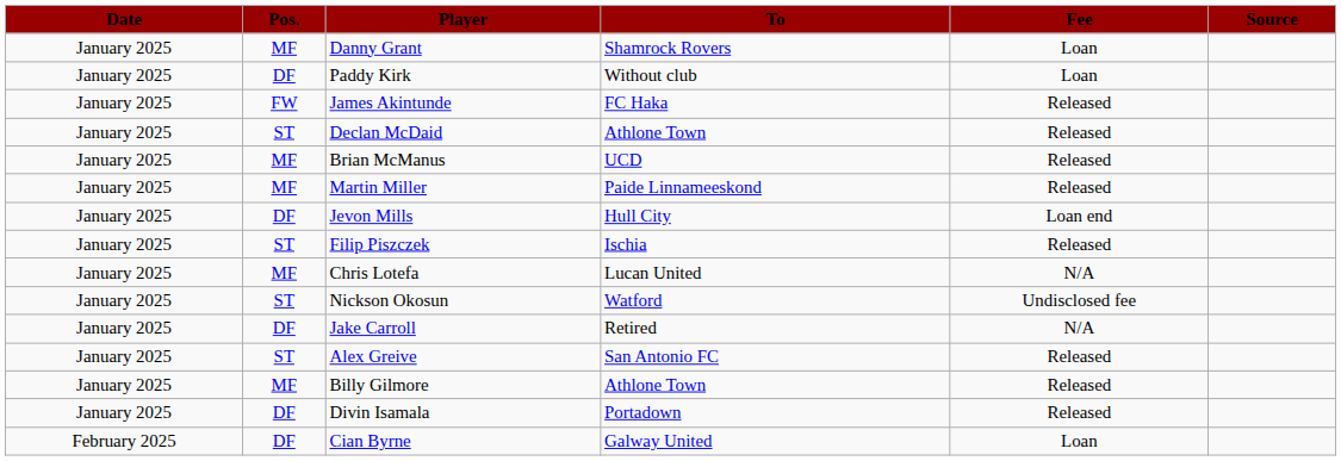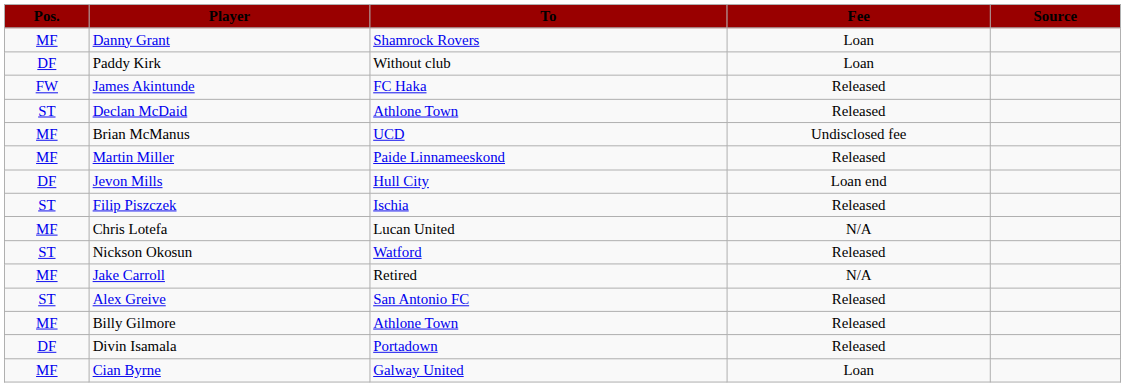 <table class="wikitable" style="text-align:center;width:95%;">
 <tr>
-<th style=background:#990000;color:#000000>Date</th>
 <th style=background:#990000;color:#000000>Pos.</th>
 <th style=background:#990000;color:#000000>Player</th>
 <th style=background:#990000;color:#000000>To</th>
 <th style=background:#990000;color:#000000>Fee</th>
 <th style=background:#990000;color:#000000>Source</th>
 </tr>
 <tr>
-<td>January 2025</td>
 <td><a href='#'>MF</a></td>
 <td align=left> <a href='#'>Danny Grant</a></td>
 <td align=left> <a href='#'>Shamrock Rovers</a></td>
 <td>Loan</td>
 <td></td>
 </tr>
 <tr>
-<td>January 2025</td>
 <td><a href='#'>DF</a></td>
 <td align=left> Paddy Kirk</td>
 <td align=left>Without club</td>
 <td>Loan</td>
 <td></td>
 </tr>
 <tr>
-<td>January 2025</td>
 <td><a href='#'>FW</a></td>
 <td align=left> <a href='#'>James Akintunde</a></td>
 <td align=left> <a href='#'>FC Haka</a></td>
 <td>Released</td>
 <td></td>
 </tr>
 <tr>
-<td>January 2025</td>
 <td><a href='#'>ST</a></td>
 <td align=left> <a href='#'>Declan McDaid</a></td>
 <td align=left> <a href='#'>Athlone Town</a></td>
 <td>Released</td>
 <td></td>
 </tr>
 <tr>
-<td>January 2025</td>
 <td><a href='#'>MF</a></td>
 <td align=left> Brian McManus</td>
 <td align=left> <a href='#'>UCD</a></td>
-<td>Released</td>
+<td>Undisclosed fee</td>
 <td></td>
 </tr>
 <tr>
-<td>January 2025</td>
 <td><a href='#'>MF</a></td>
 <td align=left> <a href='#'>Martin Miller</a></td>
 <td align=left> <a href='#'>Paide Linnameeskond</a></td>
 <td>Released</td>
 <td></td>
 </tr>
 <tr>
-<td>January 2025</td>
 <td><a href='#'>DF</a></td>
 <td align=left> <a href='#'>Jevon Mills</a></td>
 <td align=left> <a href='#'>Hull City</a></td>
 <td>Loan end</td>
 <td></td>
 </tr>
 <tr>
-<td>January 2025</td>
 <td><a href='#'>ST</a></td>
 <td align=left> <a href='#'>Filip Piszczek</a></td>
 <td align=left> <a href='#'>Ischia</a></td>
 <td>Released</td>
 <td></td>
 </tr>
 <tr>
-<td>January 2025</td>
 <td><a href='#'>MF</a></td>
 <td align=left> Chris Lotefa</td>
 <td align=left> Lucan United</td>
 <td>N/A</td>
 <td></td>
 </tr>
 <tr>
-<td>January 2025</td>
 <td><a href='#'>ST</a></td>
 <td align=left> Nickson Okosun</td>
 <td align=left> <a href='#'>Watford</a></td>
-<td>Undisclosed fee</td>
+<td>Released</td>
 <td></td>
 </tr>
 <tr>
-<td>January 2025</td>
-<td><a href='#'>DF</a></td>
+<td><a href='#'>MF</a></td>
 <td align=left> <a href='#'>Jake Carroll</a></td>
 <td align=left>Retired</td>
 <td>N/A</td>
 <td></td>
 </tr>
 <tr>
-<td>January 2025</td>
 <td><a href='#'>ST</a></td>
 <td align=left> <a href='#'>Alex Greive</a></td>
 <td align=left> <a href='#'>San Antonio FC</a></td>
 <td>Released</td>
 <td></td>
 </tr>
 <tr>
-<td>January 2025</td>
 <td><a href='#'>MF</a></td>
 <td align=left> Billy Gilmore</td>
 <td align=left> <a href='#'>Athlone Town</a></td>
 <td>Released</td>
 <td></td>
 </tr>
 <tr>
-<td>January 2025</td>
 <td><a href='#'>DF</a></td>
 <td align=left> Divin Isamala</td>
 <td align=left> <a href='#'>Portadown</a></td>
 <td>Released</td>
 <td></td>
 </tr>
 <tr>
-<td>February 2025</td>
-<td><a href='#'>DF</a></td>
+<td><a href='#'>MF</a></td>
 <td align=left> <a href='#'>Cian Byrne</a></td>
 <td align=left> <a href='#'>Galway United</a></td>
 <td>Loan</td>
 <td></td>
 </tr>
 </table>
